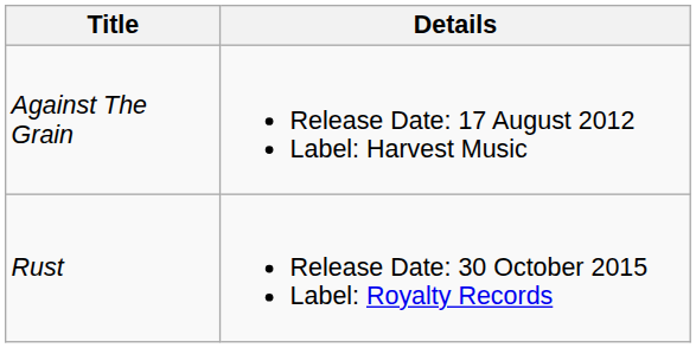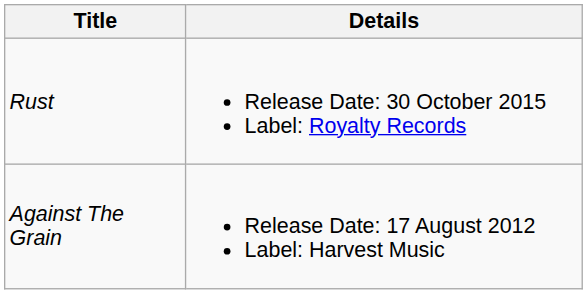 <table class="wikitable plainrowheaders">
 <tr>
 <th style="width:8em;">Title</th>
 <th style="width:18em;">Details</th>
 </tr>
 <tr>
+<td scope="row"><em>Rust</em></td>
+<td><br><ul><li>Release Date: 30 October 2015</li><li>Label: <a href='#'>Royalty Records</a></li></ul></td>
+</tr>
+<tr>
 <td><em>Against The Grain</em></td>
 <td><br><ul><li>Release Date: 17 August 2012</li><li>Label: Harvest Music</li></ul></td>
 </tr>
-<tr>
-<td scope="row"><em>Rust</em></td>
-<td><br><ul><li>Release Date: 30 October 2015</li><li>Label: <a href='#'>Royalty Records</a></li></ul></td>
-</tr>
 </table>
